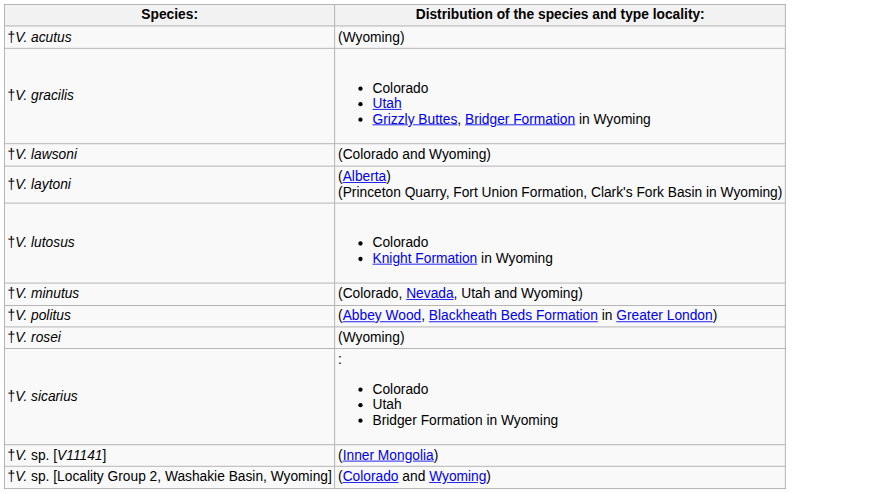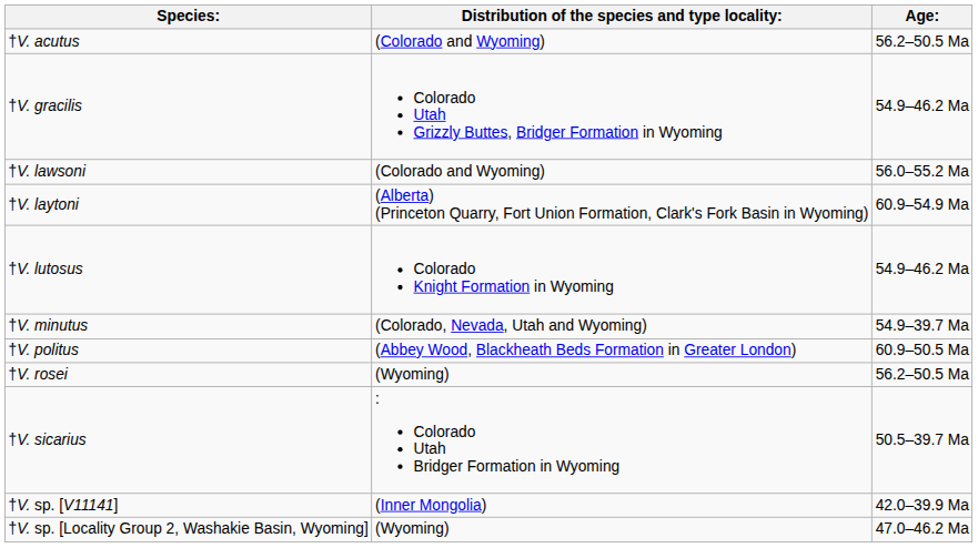 <table class="wikitable">
 <tr>
 <th>Species:</th>
 <th>Distribution of the species and type locality:</th>
+<th>Age:</th>
 </tr>
 <tr style="vertical-align:center;">
 <td>†<em>V. acutus</em> </td>
-<td> (Wyoming)</td>
+<td> (<a href='#'>Colorado</a> and <a href='#'>Wyoming</a>)</td>
+<td>56.2–50.5 Ma</td>
 </tr>
 <tr style="vertical-align:center;">
 <td>†<em>V. gracilis</em> </td>
 <td><br><ul><li>Colorado</li><li><a href='#'>Utah</a></li><li><a href='#'>Grizzly Buttes</a>, <a href='#'>Bridger Formation</a> in Wyoming</li></ul></td>
+<td>54.9–46.2 Ma</td>
 </tr>
 <tr style="vertical-align:center;">
 <td>†<em>V. lawsoni</em> </td>
 <td> (Colorado and Wyoming)</td>
+<td>56.0–55.2 Ma</td>
 </tr>
 <tr style="vertical-align:center;">
 <td>†<em>V. laytoni</em> </td>
 <td> (<a href='#'>Alberta</a>)<br> (Princeton Quarry, Fort Union Formation, Clark's Fork Basin in Wyoming)</td>
+<td>60.9–54.9 Ma</td>
 </tr>
 <tr style="vertical-align:center;">
 <td>†<em>V. lutosus</em> </td>
 <td><br><ul><li>Colorado</li><li><a href='#'>Knight Formation</a> in Wyoming</li></ul></td>
+<td>54.9–46.2 Ma</td>
 </tr>
 <tr style="vertical-align:center;">
 <td>†<em>V. minutus</em> </td>
 <td> (Colorado, <a href='#'>Nevada</a>, Utah and Wyoming)</td>
+<td>54.9–39.7 Ma</td>
 </tr>
 <tr style="vertical-align:center;">
 <td>†<em>V. politus</em> </td>
 <td> (<a href='#'>Abbey Wood</a>, <a href='#'>Blackheath Beds Formation</a> in <a href='#'>Greater London</a>)</td>
+<td>60.9–50.5 Ma</td>
 </tr>
 <tr style="vertical-align:center;">
 <td>†<em>V. rosei</em> </td>
 <td> (Wyoming)</td>
+<td>56.2–50.5 Ma</td>
 </tr>
 <tr style="vertical-align:center;">
 <td>†<em>V. sicarius</em> </td>
 <td>:<br><ul><li>Colorado</li><li>Utah</li><li>Bridger Formation in Wyoming</li></ul></td>
+<td>50.5–39.7 Ma</td>
 </tr>
 <tr style="vertical-align:center;">
 <td>†<em>V.</em> sp. [<em>V11141</em>] </td>
 <td> (<a href='#'>Inner Mongolia</a>)</td>
+<td>42.0–39.9 Ma</td>
 </tr>
 <tr style="vertical-align:center;">
 <td>†<em>V.</em> sp. [Locality Group 2, Washakie Basin, Wyoming] </td>
-<td> (<a href='#'>Colorado</a> and <a href='#'>Wyoming</a>)</td>
+<td> (Wyoming)</td>
+<td>47.0–46.2 Ma</td>
 </tr>
 </table>
